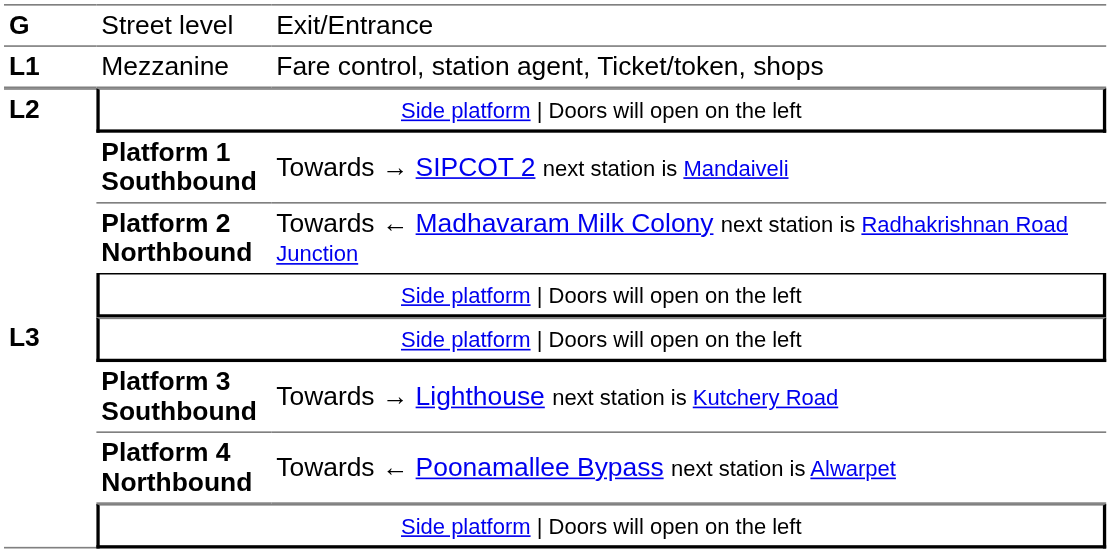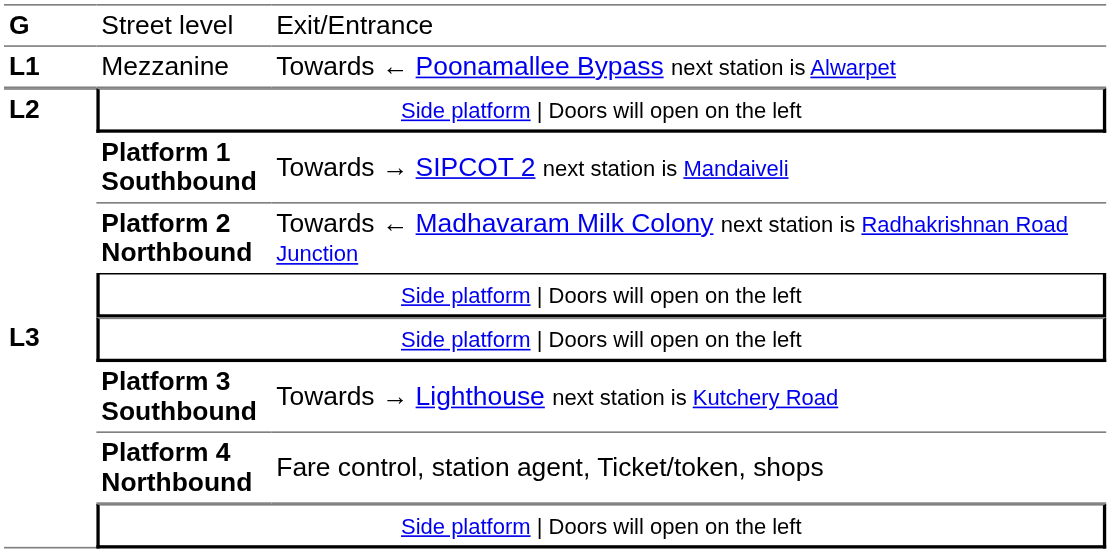 <table table border=0 cellspacing=0 cellpadding=3>
 <tr>
 <td style="border-top:solid 1px gray;border-bottom:solid 1px gray;" width=50 valign=top><strong>G</strong></td>
 <td style="border-top:solid 1px gray;border-bottom:solid 1px gray;" width=100 valign=top>Street level</td>
 <td style="border-top:solid 1px gray;border-bottom:solid 1px gray;" width=390 valign=top>Exit/Entrance</td>
 </tr>
 <tr>
 <td style="border-bottom:solid 1px gray;"><strong>L1</strong></td>
 <td style="border-bottom:solid 1px gray;">Mezzanine</td>
-<td style="border-bottom:solid 1px gray;">Fare control, station agent, Ticket/token, shops</td>
+<td style="border-bottom:solid 1px gray;" width=500>Towards ← <a href='#'>Poonamallee Bypass</a> <small>next station is <a href='#'>Alwarpet</a></small></td>
 </tr>
 <tr>
 <td style="border-top:solid 1px gray;" width=50 rowspan=4 valign=top><strong>L2</strong></td>
 <td style="border-top:solid 1px gray;border-right:solid 2px black;border-left:solid 2px black;border-bottom:solid 2px black;text-align:center;" colspan=2><small><a href='#'>Side platform</a> | Doors will open on the left </small></td>
 </tr>
 <tr>
 <td style="border-bottom:solid 1px gray;" width=100><span><strong>Platform 1</strong><br><strong>Southbound</strong></span></td>
 <td style="border-bottom:solid 1px gray;" width=500>Towards → <a href='#'>SIPCOT 2</a> <small>next station is <a href='#'>Mandaiveli</a></small></td>
 </tr>
 <tr>
 <td><span><strong>Platform 2</strong><br><strong>Northbound</strong></span></td>
 <td><span></span>Towards ← <a href='#'>Madhavaram Milk Colony</a> <small>next station is <a href='#'>Radhakrishnan Road Junction</a></small></td>
 </tr>
 <tr>
 <td style="border-top:solid 1px black;border-right:solid 2px black;border-left:solid 2px black;border-bottom:solid 2px black;text-align:center;" colspan=2><small><a href='#'>Side platform</a> | Doors will open on the left </small></td>
 </tr>
 <tr>
 <td style="border-bottom:solid 1px gray;" width=50 rowspan=4 valign=top><strong>L3</strong></td>
 <td style="border-top:solid 1px gray;border-right:solid 2px black;border-left:solid 2px black;border-bottom:solid 2px black;text-align:center;" colspan=2><small><a href='#'>Side platform</a> | Doors will open on the left </small></td>
 </tr>
 <tr>
 <td style="border-bottom:solid 1px gray;" width=100><span><strong>Platform 3</strong><br><strong>Southbound</strong></span></td>
 <td style="border-bottom:solid 1px gray;" width=500>Towards → <a href='#'>Lighthouse</a> <small>next station is <a href='#'>Kutchery Road</a></small></td>
 </tr>
 <tr>
 <td style="border-bottom:solid 1px gray;" width=100><span><strong>Platform 4</strong><br><strong>Northbound</strong></span></td>
-<td style="border-bottom:solid 1px gray;" width=500>Towards ← <a href='#'>Poonamallee Bypass</a> <small>next station is <a href='#'>Alwarpet</a></small></td>
+<td style="border-bottom:solid 1px gray;">Fare control, station agent, Ticket/token, shops</td>
 </tr>
 <tr>
 <td style="border-top:solid 1px gray;border-right:solid 2px black;border-left:solid 2px black;border-bottom:solid 2px black;text-align:center;" colspan=2><small><a href='#'>Side platform</a> | Doors will open on the left </small></td>
 </tr>
 </table>
